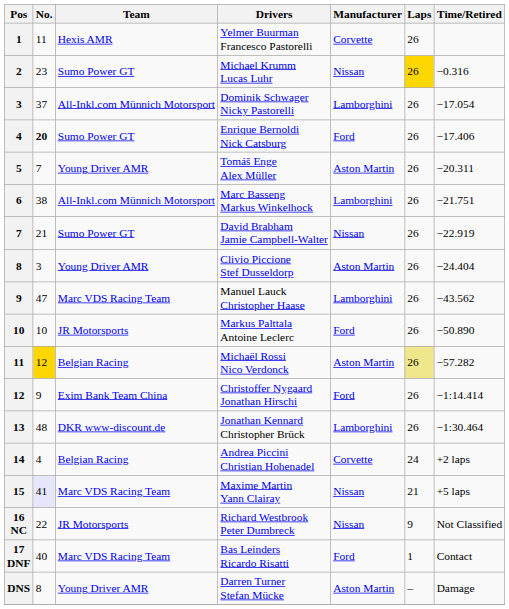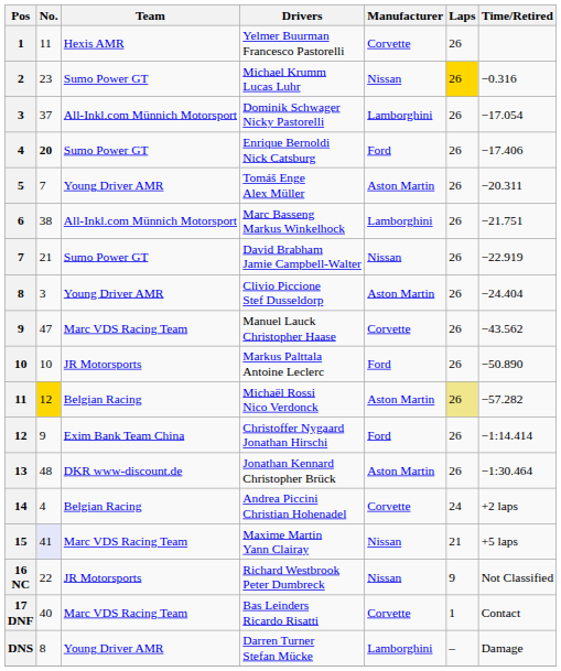 <table class="wikitable" style="font-size: 95%;">
 <tr>
 <th>Pos</th>
 <th>No.</th>
 <th>Team</th>
 <th>Drivers</th>
 <th>Manufacturer</th>
 <th>Laps</th>
 <th>Time/Retired</th>
 </tr>
 <tr>
 <th>1</th>
 <td>11</td>
 <td> <a href='#'>Hexis AMR</a></td>
 <td> <a href='#'>Yelmer Buurman</a><br> Francesco Pastorelli</td>
 <td><a href='#'>Corvette</a></td>
 <td>26</td>
 <td></td>
 </tr>
 <tr>
 <th>2</th>
 <td>23</td>
 <td> <a href='#'>Sumo Power GT</a></td>
 <td> <a href='#'>Michael Krumm</a><br> <a href='#'>Lucas Luhr</a></td>
 <td><a href='#'>Nissan</a></td>
 <td style="background: gold;">26</td>
 <td>−0.316</td>
 </tr>
 <tr>
 <th>3</th>
 <td>37</td>
 <td> <a href='#'>All-Inkl.com Münnich Motorsport</a></td>
 <td> <a href='#'>Dominik Schwager</a><br> <a href='#'>Nicky Pastorelli</a></td>
 <td><a href='#'>Lamborghini</a></td>
 <td>26</td>
 <td>−17.054</td>
 </tr>
 <tr>
 <th>4</th>
 <td><strong>20</strong></td>
 <td> <a href='#'>Sumo Power GT</a></td>
 <td> <a href='#'>Enrique Bernoldi</a><br> <a href='#'>Nick Catsburg</a></td>
 <td><a href='#'>Ford</a></td>
 <td>26</td>
 <td>−17.406</td>
 </tr>
 <tr>
 <th>5</th>
 <td>7</td>
 <td> <a href='#'>Young Driver AMR</a></td>
 <td> <a href='#'>Tomáš Enge</a><br> <a href='#'>Alex Müller</a></td>
 <td><a href='#'>Aston Martin</a></td>
 <td>26</td>
 <td>−20.311</td>
 </tr>
 <tr>
 <th>6</th>
 <td>38</td>
 <td> <a href='#'>All-Inkl.com Münnich Motorsport</a></td>
 <td> <a href='#'>Marc Basseng</a><br> <a href='#'>Markus Winkelhock</a></td>
 <td><a href='#'>Lamborghini</a></td>
 <td>26</td>
 <td>−21.751</td>
 </tr>
 <tr>
 <th>7</th>
 <td>21</td>
 <td> <a href='#'>Sumo Power GT</a></td>
 <td> <a href='#'>David Brabham</a><br> <a href='#'>Jamie Campbell-Walter</a></td>
 <td><a href='#'>Nissan</a></td>
 <td>26</td>
 <td>−22.919</td>
 </tr>
 <tr>
 <th>8</th>
 <td>3</td>
 <td> <a href='#'>Young Driver AMR</a></td>
 <td> <a href='#'>Clivio Piccione</a><br> <a href='#'>Stef Dusseldorp</a></td>
 <td><a href='#'>Aston Martin</a></td>
 <td>26</td>
 <td>−24.404</td>
 </tr>
 <tr>
 <th>9</th>
 <td>47</td>
 <td> <a href='#'>Marc VDS Racing Team</a></td>
 <td> Manuel Lauck<br> <a href='#'>Christopher Haase</a></td>
-<td><a href='#'>Lamborghini</a></td>
+<td><a href='#'>Corvette</a></td>
 <td>26</td>
 <td>−43.562</td>
 </tr>
 <tr>
 <th>10</th>
 <td>10</td>
 <td> <a href='#'>JR Motorsports</a></td>
 <td> <a href='#'>Markus Palttala</a><br> Antoine Leclerc</td>
 <td><a href='#'>Ford</a></td>
 <td>26</td>
 <td>−50.890</td>
 </tr>
 <tr>
 <th>11</th>
 <td style="background: gold;">12</td>
 <td> <a href='#'>Belgian Racing</a></td>
 <td> <a href='#'>Michaël Rossi</a><br> <a href='#'>Nico Verdonck</a></td>
 <td><a href='#'>Aston Martin</a></td>
 <td style="background: khaki;">26</td>
 <td>−57.282</td>
 </tr>
 <tr>
 <th>12</th>
 <td>9</td>
 <td> <a href='#'>Exim Bank Team China</a></td>
 <td> <a href='#'>Christoffer Nygaard</a><br> <a href='#'>Jonathan Hirschi</a></td>
 <td><a href='#'>Ford</a></td>
 <td>26</td>
 <td>−1:14.414</td>
 </tr>
 <tr>
 <th>13</th>
 <td>48</td>
 <td> <a href='#'>DKR www-discount.de</a></td>
 <td> <a href='#'>Jonathan Kennard</a><br> Christopher Brück</td>
-<td><a href='#'>Lamborghini</a></td>
+<td><a href='#'>Aston Martin</a></td>
 <td>26</td>
 <td>−1:30.464</td>
 </tr>
 <tr>
 <th>14</th>
 <td>4</td>
 <td> <a href='#'>Belgian Racing</a></td>
 <td> <a href='#'>Andrea Piccini</a><br> <a href='#'>Christian Hohenadel</a></td>
 <td><a href='#'>Corvette</a></td>
 <td>24</td>
 <td>+2 laps</td>
 </tr>
 <tr>
 <th>15</th>
 <td style="background: lavender;">41</td>
 <td> <a href='#'>Marc VDS Racing Team</a></td>
 <td> <a href='#'>Maxime Martin</a><br> <a href='#'>Yann Clairay</a></td>
 <td><a href='#'>Nissan</a></td>
 <td>21</td>
 <td>+5 laps</td>
 </tr>
 <tr>
 <th>16<br>NC</th>
 <td>22</td>
 <td> <a href='#'>JR Motorsports</a></td>
 <td> <a href='#'>Richard Westbrook</a><br> <a href='#'>Peter Dumbreck</a></td>
 <td><a href='#'>Nissan</a></td>
 <td>9</td>
 <td>Not Classified</td>
 </tr>
 <tr>
 <th>17<br>DNF</th>
 <td>40</td>
 <td> <a href='#'>Marc VDS Racing Team</a></td>
 <td> <a href='#'>Bas Leinders</a><br> <a href='#'>Ricardo Risatti</a></td>
-<td><a href='#'>Ford</a></td>
+<td><a href='#'>Corvette</a></td>
 <td>1</td>
 <td>Contact</td>
 </tr>
 <tr>
 <th>DNS</th>
 <td>8</td>
 <td> <a href='#'>Young Driver AMR</a></td>
 <td> <a href='#'>Darren Turner</a><br> <a href='#'>Stefan Mücke</a></td>
-<td><a href='#'>Aston Martin</a></td>
+<td><a href='#'>Lamborghini</a></td>
 <td>–</td>
 <td>Damage</td>
 </tr>
 <tr>
 </tr>
 </table>
